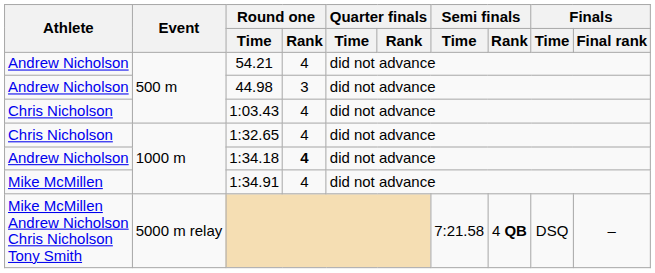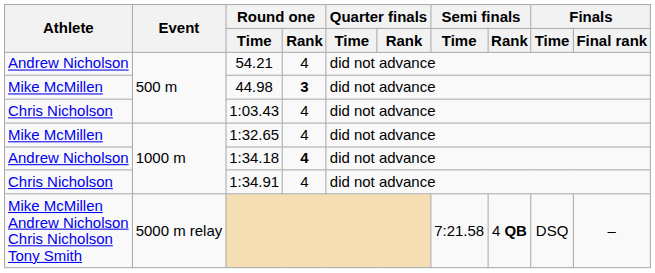 <table class="wikitable" style="font-size:90%">
 <tr>
 <th rowspan="2">Athlete</th>
 <th rowspan="2">Event</th>
 <th colspan="2">Round one</th>
 <th colspan="2">Quarter finals</th>
 <th colspan="2">Semi finals</th>
 <th colspan="2">Finals</th>
 </tr>
 <tr>
 <th>Time</th>
 <th>Rank</th>
 <th>Time</th>
 <th>Rank</th>
 <th>Time</th>
 <th>Rank</th>
 <th>Time</th>
 <th>Final rank</th>
 </tr>
 <tr>
 <td><a href='#'>Andrew Nicholson</a></td>
 <td rowspan="3">500 m</td>
 <td align="center">54.21</td>
 <td align="center">4</td>
 <td colspan="6">did not advance</td>
 </tr>
 <tr>
-<td><a href='#'>Andrew Nicholson</a></td>
+<td><a href='#'>Mike McMillen</a></td>
 <td align="center">44.98</td>
-<td align="center">3</td>
+<td align="center"><strong>3</strong></td>
 <td colspan="6">did not advance</td>
 </tr>
 <tr>
 <td><a href='#'>Chris Nicholson</a></td>
 <td align="center">1:03.43</td>
 <td align="center">4</td>
 <td colspan="6">did not advance</td>
 </tr>
 <tr>
-<td><a href='#'>Chris Nicholson</a></td>
+<td><a href='#'>Mike McMillen</a></td>
 <td rowspan="3">1000 m</td>
 <td align="center">1:32.65</td>
 <td align="center">4</td>
 <td colspan="6">did not advance</td>
 </tr>
 <tr>
 <td><a href='#'>Andrew Nicholson</a></td>
 <td align="center">1:34.18</td>
 <td align="center"><strong>4</strong></td>
 <td colspan="6">did not advance</td>
 </tr>
 <tr>
-<td><a href='#'>Mike McMillen</a></td>
+<td><a href='#'>Chris Nicholson</a></td>
 <td align="center">1:34.91</td>
 <td align="center">4</td>
 <td colspan="6">did not advance</td>
 </tr>
 <tr>
 <td><a href='#'>Mike McMillen</a><br><a href='#'>Andrew Nicholson</a><br><a href='#'>Chris Nicholson</a><br><a href='#'>Tony Smith</a></td>
 <td>5000 m relay</td>
 <td colspan=4 bgcolor=wheat></td>
 <td align=center>7:21.58</td>
 <td align=center>4 <strong>QB</strong></td>
 <td align=center>DSQ</td>
 <td align=center>–</td>
 </tr>
 </table>
